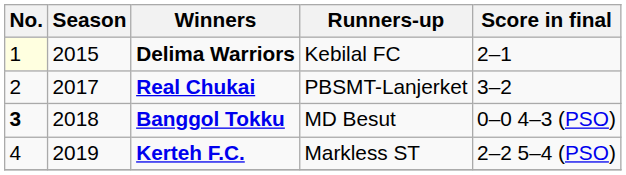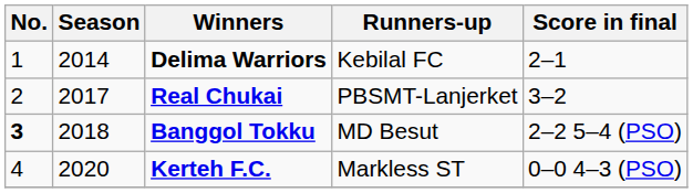 <table class=wikitable>
 <tr>
 <th>No.</th>
 <th>Season</th>
 <th>Winners</th>
 <th>Runners-up</th>
 <th>Score in final</th>
 </tr>
 <tr>
-<td style="background: lightyellow;">1</td>
-<td>2015</td>
+<td>1</td>
+<td>2014</td>
 <td><strong>Delima Warriors</strong></td>
 <td>Kebilal FC</td>
 <td>2–1</td>
 </tr>
 <tr>
 <td>2</td>
 <td>2017</td>
 <td><strong><a href='#'>Real Chukai</a></strong></td>
 <td>PBSMT-Lanjerket</td>
 <td>3–2</td>
 </tr>
 <tr>
 <td><strong>3</strong></td>
 <td>2018</td>
 <td><strong><a href='#'>Banggol Tokku</a></strong></td>
 <td>MD Besut</td>
-<td>0–0  4–3 (<a href='#'>PSO</a>)</td>
+<td>2–2  5–4 (<a href='#'>PSO</a>)</td>
 </tr>
 <tr>
 <td>4</td>
-<td>2019</td>
+<td>2020</td>
 <td><strong><a href='#'>Kerteh F.C.</a></strong></td>
 <td>Markless ST</td>
-<td>2–2  5–4 (<a href='#'>PSO</a>)</td>
+<td>0–0  4–3 (<a href='#'>PSO</a>)</td>
 </tr>
 <tr>
 </tr>
 </table>
